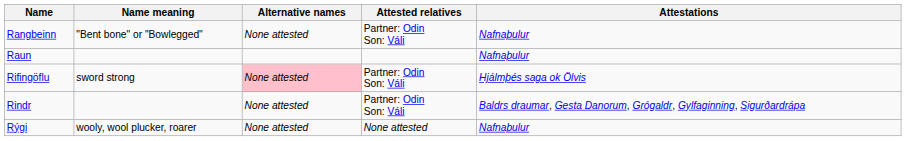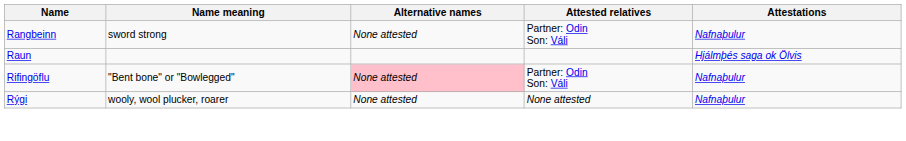 <table class="wikitable sortable" style="font-size: 90%; width: 100%">
 <tr>
 <th>Name</th>
 <th>Name meaning</th>
 <th>Alternative names</th>
 <th>Attested relatives</th>
 <th>Attestations</th>
 </tr>
 <tr>
 <td><a href='#'>Rangbeinn</a></td>
-<td>"Bent bone" or "Bowlegged"</td>
+<td>sword strong</td>
 <td><em>None attested</em></td>
 <td>Partner: <a href='#'>Odin</a> <br> Son: <a href='#'>Váli</a></td>
 <td><em><a href='#'>Nafnaþulur</a></em></td>
 </tr>
 <tr>
 <td><a href='#'>Raun</a></td>
 <td></td>
 <td></td>
 <td></td>
-<td><em><a href='#'>Nafnaþulur</a></em></td>
+<td><em><a href='#'>Hjálmþés saga ok Ölvis</a></em></td>
 </tr>
 <tr>
 <td><a href='#'>Rifingöflu</a></td>
-<td>sword strong</td>
+<td>"Bent bone" or "Bowlegged"</td>
 <td style="background: pink;"><em>None attested</em></td>
 <td>Partner: <a href='#'>Odin</a> <br> Son: <a href='#'>Váli</a></td>
-<td><em><a href='#'>Hjálmþés saga ok Ölvis</a></em></td>
-</tr>
-<tr>
-<td><a href='#'>Rindr</a></td>
-<td></td>
-<td><em>None attested</em></td>
-<td>Partner: <a href='#'>Odin</a> <br> Son: <a href='#'>Váli</a></td>
-<td><em><a href='#'>Baldrs draumar</a></em>, <em><a href='#'>Gesta Danorum</a></em>, <em><a href='#'>Grógaldr</a></em>, <em><a href='#'>Gylfaginning</a></em>, <em><a href='#'>Sigurðardrápa</a></em></td>
+<td><em><a href='#'>Nafnaþulur</a></em></td>
 </tr>
 <tr>
 <td><a href='#'>Rýgi</a></td>
 <td>wooly, wool plucker, roarer</td>
 <td><em>None attested</em></td>
 <td><em>None attested</em></td>
 <td><em><a href='#'>Nafnaþulur</a></em></td>
 </tr>
 </table>
